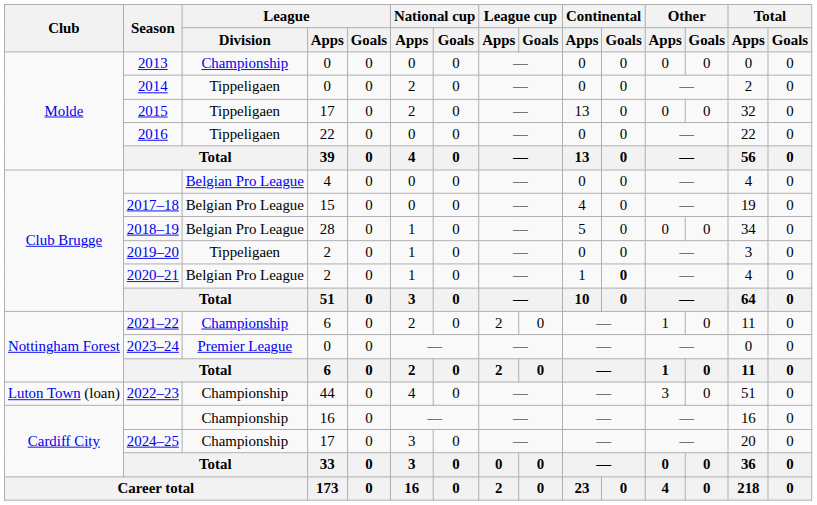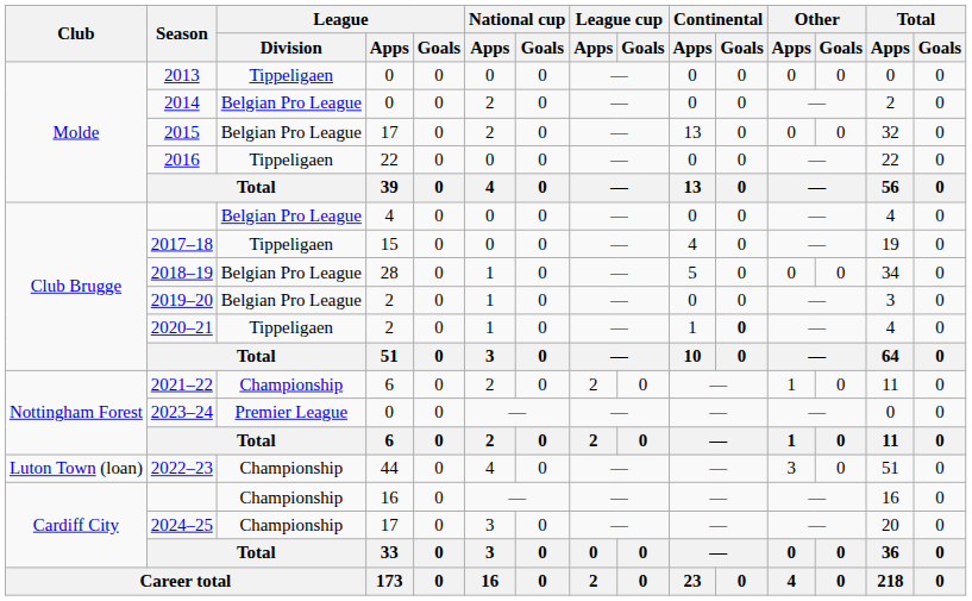 <table class="wikitable" style="text-align: center;">
 <tr>
 <th rowspan="2">Club</th>
 <th rowspan="2">Season</th>
 <th colspan="3">League</th>
 <th colspan="2">National cup</th>
 <th colspan="2">League cup</th>
 <th colspan="2">Continental</th>
 <th colspan="2">Other</th>
 <th colspan="2">Total</th>
 </tr>
 <tr>
 <th>Division</th>
 <th>Apps</th>
 <th>Goals</th>
 <th>Apps</th>
 <th>Goals</th>
 <th>Apps</th>
 <th>Goals</th>
 <th>Apps</th>
 <th>Goals</th>
 <th>Apps</th>
 <th>Goals</th>
 <th>Apps</th>
 <th>Goals</th>
 </tr>
 <tr>
 <td rowspan="5" valign="center"><a href='#'>Molde</a></td>
 <td><a href='#'>2013</a></td>
-<td><a href='#'>Championship</a></td>
+<td><a href='#'>Tippeligaen</a></td>
 <td>0</td>
 <td>0</td>
 <td>0</td>
 <td>0</td>
 <td colspan=2>—</td>
 <td>0</td>
 <td>0</td>
 <td>0</td>
 <td>0</td>
 <td>0</td>
 <td>0</td>
 </tr>
 <tr>
 <td><a href='#'>2014</a></td>
-<td>Tippeligaen</td>
+<td><a href='#'>Belgian Pro League</a></td>
 <td>0</td>
 <td>0</td>
 <td>2</td>
 <td>0</td>
 <td colspan=2>—</td>
 <td>0</td>
 <td>0</td>
 <td colspan=2>—</td>
 <td>2</td>
 <td>0</td>
 </tr>
 <tr>
 <td><a href='#'>2015</a></td>
-<td>Tippeligaen</td>
+<td>Belgian Pro League</td>
 <td>17</td>
 <td>0</td>
 <td>2</td>
 <td>0</td>
 <td colspan=2>—</td>
 <td>13</td>
 <td>0</td>
 <td>0</td>
 <td>0</td>
 <td>32</td>
 <td>0</td>
 </tr>
 <tr>
 <td><a href='#'>2016</a></td>
 <td>Tippeligaen</td>
 <td>22</td>
 <td>0</td>
 <td>0</td>
 <td>0</td>
 <td colspan=2>—</td>
 <td>0</td>
 <td>0</td>
 <td colspan=2>—</td>
 <td>22</td>
 <td>0</td>
 </tr>
 <tr>
 <th colspan="2">Total</th>
 <th>39</th>
 <th>0</th>
 <th>4</th>
 <th>0</th>
 <th colspan=2>—</th>
 <th>13</th>
 <th>0</th>
 <th colspan=2>—</th>
 <th>56</th>
 <th>0</th>
 </tr>
 <tr>
 <td rowspan="6" valign="center"><a href='#'>Club Brugge</a></td>
 <td></td>
 <td><a href='#'>Belgian Pro League</a></td>
 <td>4</td>
 <td>0</td>
 <td>0</td>
 <td>0</td>
 <td colspan=2>—</td>
 <td>0</td>
 <td>0</td>
 <td colspan=2>—</td>
 <td>4</td>
 <td>0</td>
 </tr>
 <tr>
 <td><a href='#'>2017–18</a></td>
-<td>Belgian Pro League</td>
+<td>Tippeligaen</td>
 <td>15</td>
 <td>0</td>
 <td>0</td>
 <td>0</td>
 <td colspan=2>—</td>
 <td>4</td>
 <td>0</td>
 <td colspan=2>—</td>
 <td>19</td>
 <td>0</td>
 </tr>
 <tr>
 <td><a href='#'>2018–19</a></td>
 <td>Belgian Pro League</td>
 <td>28</td>
 <td>0</td>
 <td>1</td>
 <td>0</td>
 <td colspan=2>—</td>
 <td>5</td>
 <td>0</td>
 <td>0</td>
 <td>0</td>
 <td>34</td>
 <td>0</td>
 </tr>
 <tr>
 <td><a href='#'>2019–20</a></td>
-<td>Tippeligaen</td>
+<td>Belgian Pro League</td>
 <td>2</td>
 <td>0</td>
 <td>1</td>
 <td>0</td>
 <td colspan=2>—</td>
 <td>0</td>
 <td>0</td>
 <td colspan=2>—</td>
 <td>3</td>
 <td>0</td>
 </tr>
 <tr>
 <td><a href='#'>2020–21</a></td>
-<td>Belgian Pro League</td>
+<td>Tippeligaen</td>
 <td>2</td>
 <td>0</td>
 <td>1</td>
 <td>0</td>
 <td colspan=2>—</td>
 <td>1</td>
 <td><strong>0</strong></td>
 <td colspan=2>—</td>
 <td>4</td>
 <td>0</td>
 </tr>
 <tr>
 <th colspan="2">Total</th>
 <th>51</th>
 <th>0</th>
 <th>3</th>
 <th>0</th>
 <th colspan=2>—</th>
 <th>10</th>
 <th>0</th>
 <th colspan=2>—</th>
 <th>64</th>
 <th>0</th>
 </tr>
 <tr>
 <td rowspan="3" valign="center"><a href='#'>Nottingham Forest</a></td>
 <td><a href='#'>2021–22</a></td>
 <td><a href='#'>Championship</a></td>
 <td>6</td>
 <td>0</td>
 <td>2</td>
 <td>0</td>
 <td>2</td>
 <td>0</td>
 <td colspan=2>—</td>
 <td>1</td>
 <td>0</td>
 <td>11</td>
 <td>0</td>
 </tr>
 <tr>
 <td><a href='#'>2023–24</a></td>
 <td><a href='#'>Premier League</a></td>
 <td>0</td>
 <td>0</td>
 <td colspan=2>—</td>
 <td colspan=2>—</td>
 <td colspan=2>—</td>
 <td colspan=2>—</td>
 <td>0</td>
 <td>0</td>
 </tr>
 <tr>
 <th colspan="2">Total</th>
 <th>6</th>
 <th>0</th>
 <th>2</th>
 <th>0</th>
 <th>2</th>
 <th>0</th>
 <th colspan=2>—</th>
 <th>1</th>
 <th>0</th>
 <th>11</th>
 <th>0</th>
 </tr>
 <tr>
 <td><a href='#'>Luton Town</a> (loan)</td>
 <td><a href='#'>2022–23</a></td>
 <td>Championship</td>
 <td>44</td>
 <td>0</td>
 <td>4</td>
 <td>0</td>
 <td colspan=2>—</td>
 <td colspan=2>—</td>
 <td>3</td>
 <td>0</td>
 <td>51</td>
 <td>0</td>
 </tr>
 <tr>
 <td rowspan="3" valign="center"><a href='#'>Cardiff City</a></td>
 <td></td>
 <td>Championship</td>
 <td>16</td>
 <td>0</td>
 <td colspan=2>—</td>
 <td colspan=2>—</td>
 <td colspan=2>—</td>
 <td colspan=2>—</td>
 <td>16</td>
 <td>0</td>
 </tr>
 <tr>
 <td><a href='#'>2024–25</a></td>
 <td>Championship</td>
 <td>17</td>
 <td>0</td>
 <td>3</td>
 <td>0</td>
 <td colspan=2>—</td>
 <td colspan=2>—</td>
 <td colspan=2>—</td>
 <td>20</td>
 <td>0</td>
 </tr>
 <tr>
 <th colspan="2">Total</th>
 <th>33</th>
 <th>0</th>
 <th>3</th>
 <th>0</th>
 <th>0</th>
 <th>0</th>
 <th colspan=2>—</th>
 <th>0</th>
 <th>0</th>
 <th>36</th>
 <th>0</th>
 </tr>
 <tr>
 <th colspan="3">Career total</th>
 <th>173</th>
 <th>0</th>
 <th>16</th>
 <th>0</th>
 <th>2</th>
 <th>0</th>
 <th>23</th>
 <th>0</th>
 <th>4</th>
 <th>0</th>
 <th>218</th>
 <th>0</th>
 </tr>
 </table>
